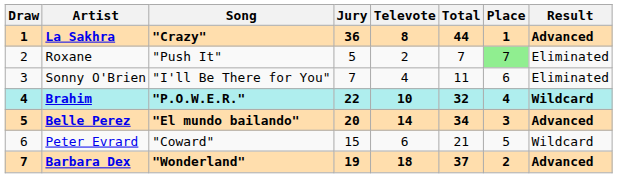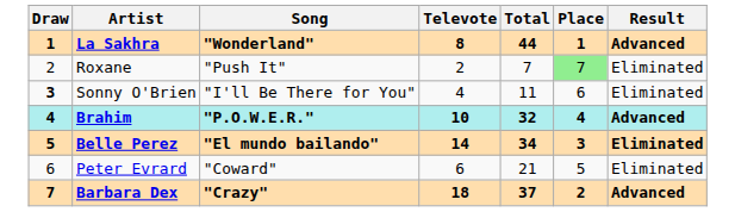 <table class="sortable wikitable" style="margin: 1em auto 1em auto; text-align:center;">
 <tr>
 <th>Draw</th>
 <th>Artist</th>
 <th>Song</th>
-<th>Jury</th>
 <th>Televote</th>
 <th>Total</th>
 <th>Place</th>
 <th>Result</th>
 </tr>
 <tr style="font-weight:bold; background:navajowhite;">
 <td>1</td>
 <td align="left"><a href='#'>La Sakhra</a></td>
-<td align="left">"Crazy"</td>
-<td>36</td>
+<td align="left">"Wonderland"</td>
 <td>8</td>
 <td>44</td>
 <td>1</td>
 <td align="left">Advanced</td>
 </tr>
 <tr>
 <td>2</td>
 <td align="left">Roxane</td>
 <td align="left">"Push It"</td>
-<td>5</td>
 <td>2</td>
 <td>7</td>
 <td style="background: lightgreen;">7</td>
 <td align="left">Eliminated</td>
 </tr>
 <tr>
-<td>3</td>
+<td><strong>3</strong></td>
 <td align="left">Sonny O'Brien</td>
 <td align="left">"I'll Be There for You"</td>
-<td>7</td>
 <td>4</td>
 <td>11</td>
 <td>6</td>
 <td align="left">Eliminated</td>
 </tr>
 <tr style="font-weight:bold; background:paleturquoise;">
 <td>4</td>
 <td align="left"><a href='#'>Brahim</a></td>
 <td align="left">"P.O.W.E.R."</td>
-<td>22</td>
 <td>10</td>
 <td>32</td>
 <td>4</td>
-<td align="left">Wildcard</td>
+<td align="left">Advanced</td>
 </tr>
 <tr style="font-weight:bold; background:navajowhite;">
 <td>5</td>
 <td align="left"><a href='#'>Belle Perez</a></td>
 <td align="left">"El mundo bailando"</td>
-<td>20</td>
 <td>14</td>
 <td>34</td>
 <td>3</td>
-<td align="left">Advanced</td>
+<td align="left">Eliminated</td>
 </tr>
 <tr>
 <td>6</td>
 <td align="left"><a href='#'>Peter Evrard</a></td>
 <td align="left">"Coward"</td>
-<td>15</td>
 <td>6</td>
 <td>21</td>
 <td>5</td>
-<td align="left">Wildcard</td>
+<td align="left">Eliminated</td>
 </tr>
 <tr style="font-weight:bold; background:navajowhite;">
 <td>7</td>
 <td align="left"><a href='#'>Barbara Dex</a></td>
-<td align="left">"Wonderland"</td>
-<td>19</td>
+<td align="left">"Crazy"</td>
 <td>18</td>
 <td>37</td>
 <td>2</td>
 <td align="left">Advanced</td>
 </tr>
 </table>
